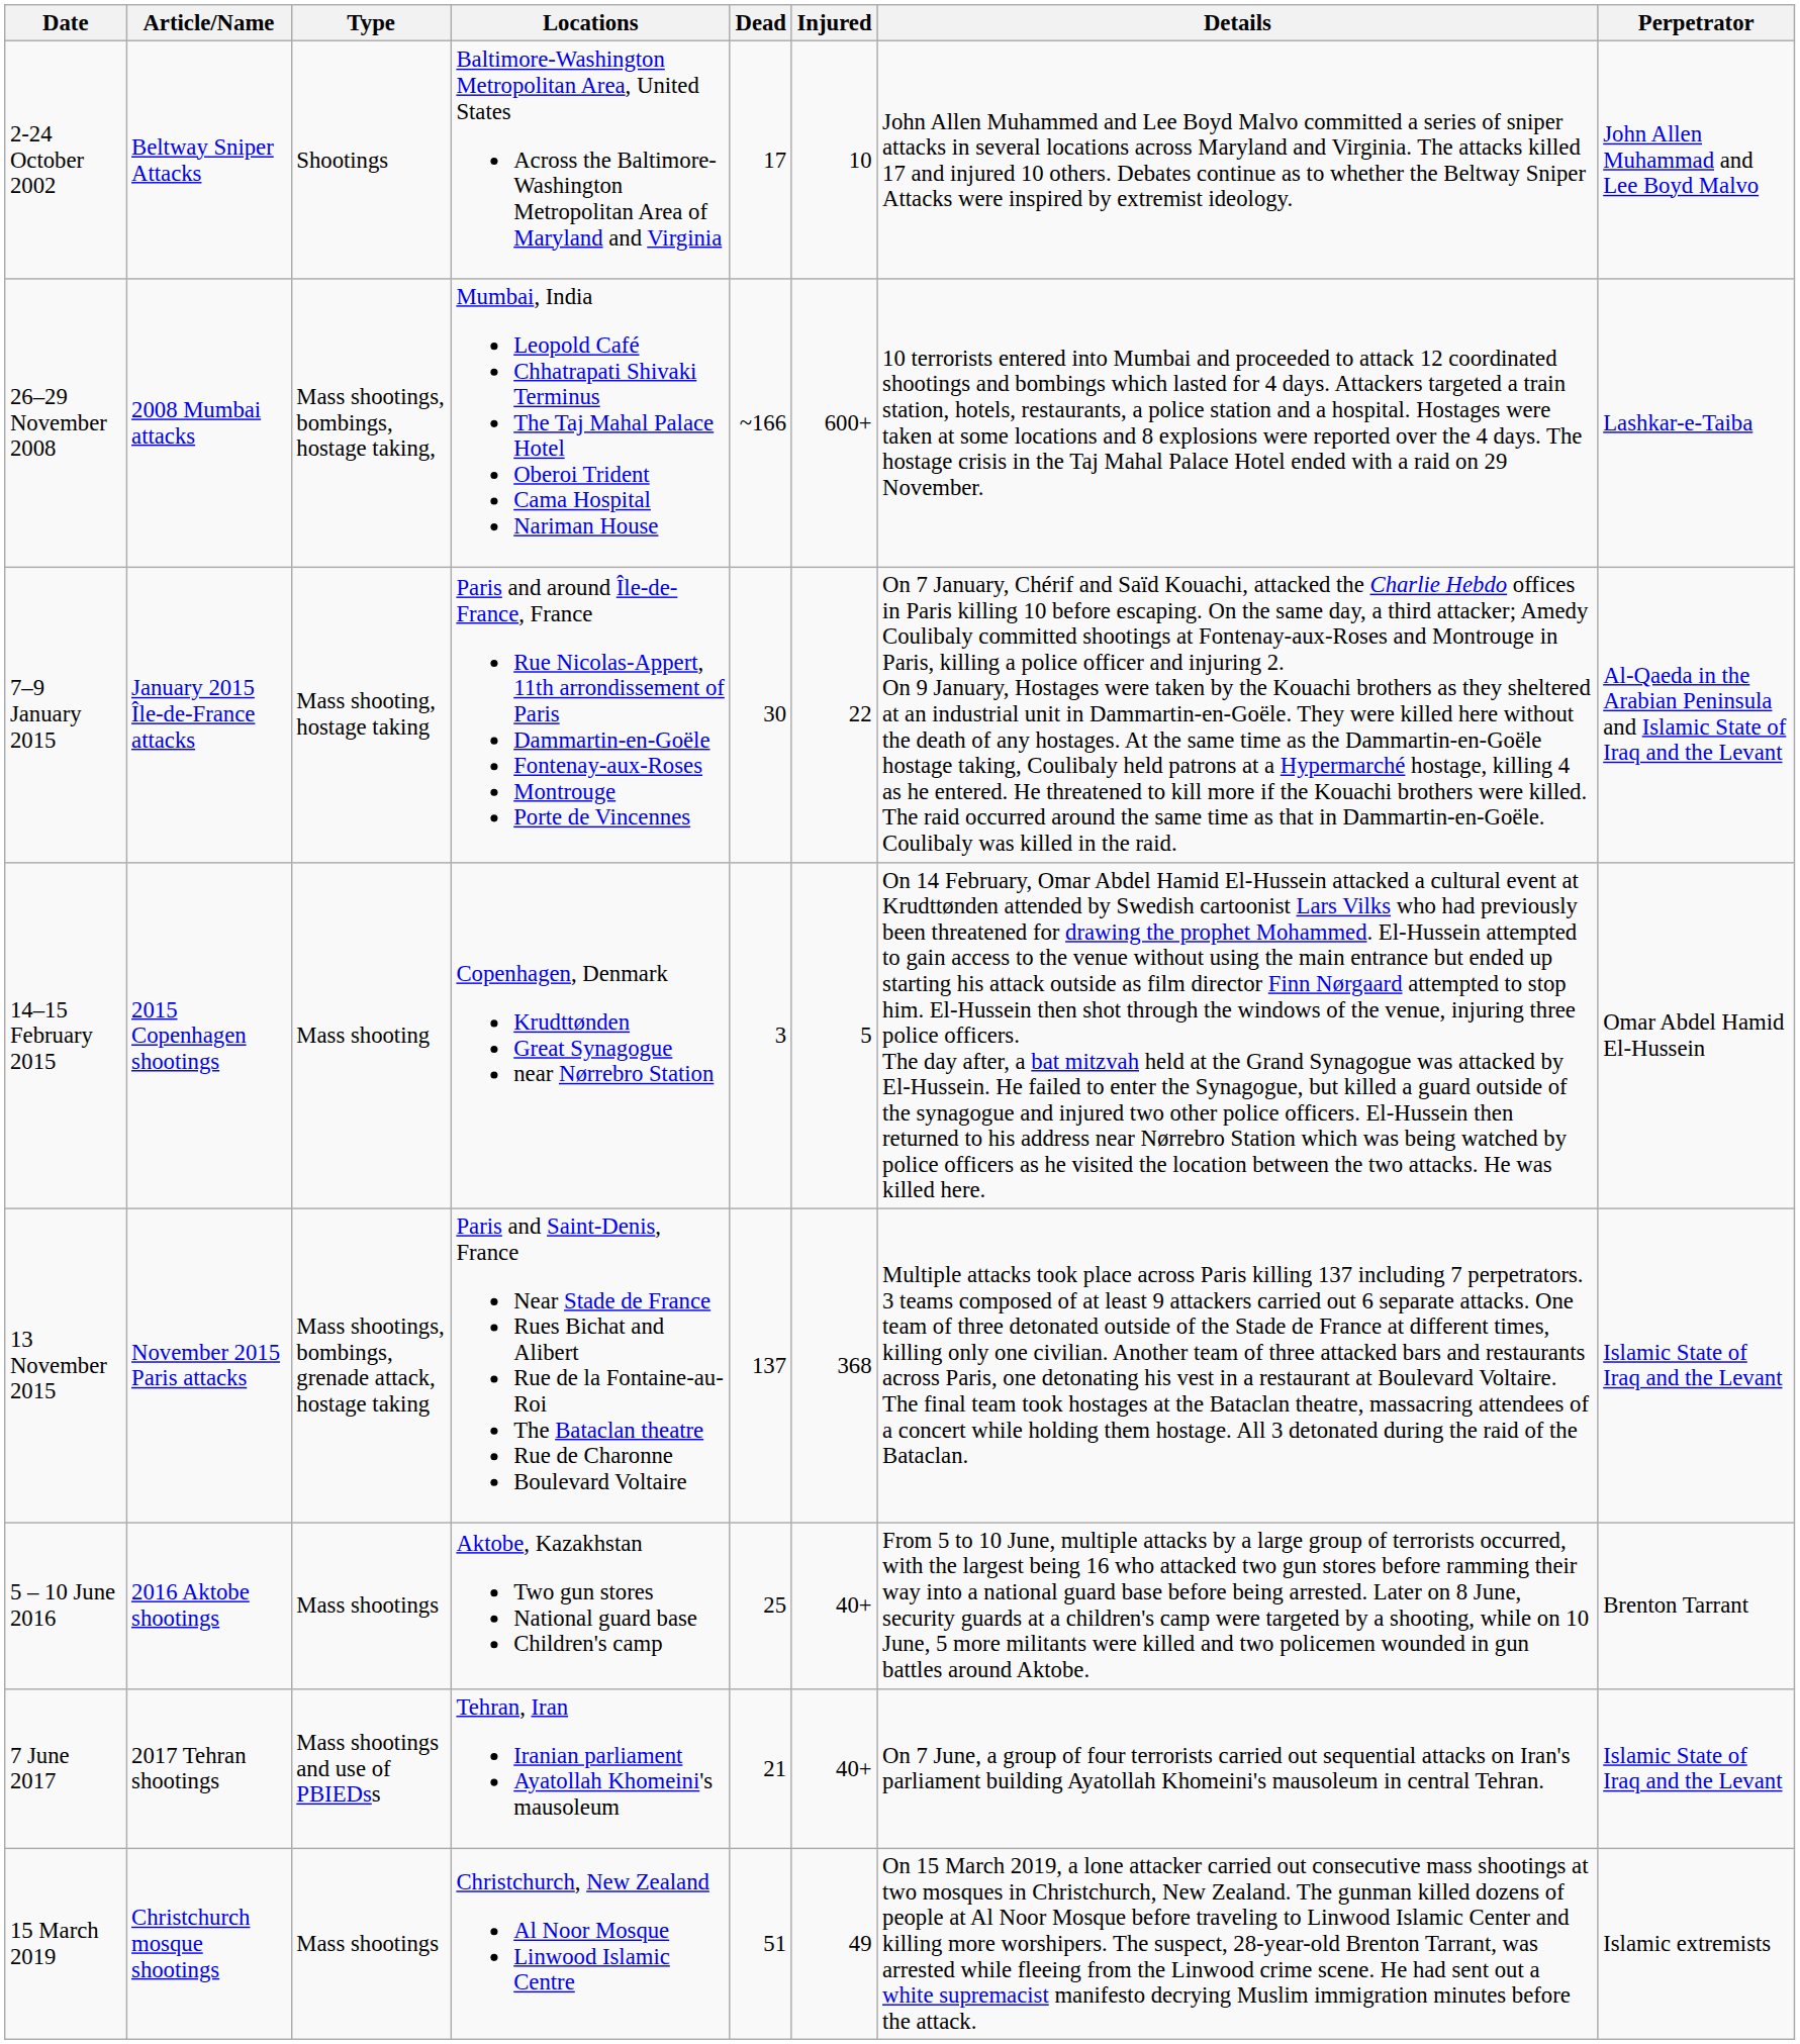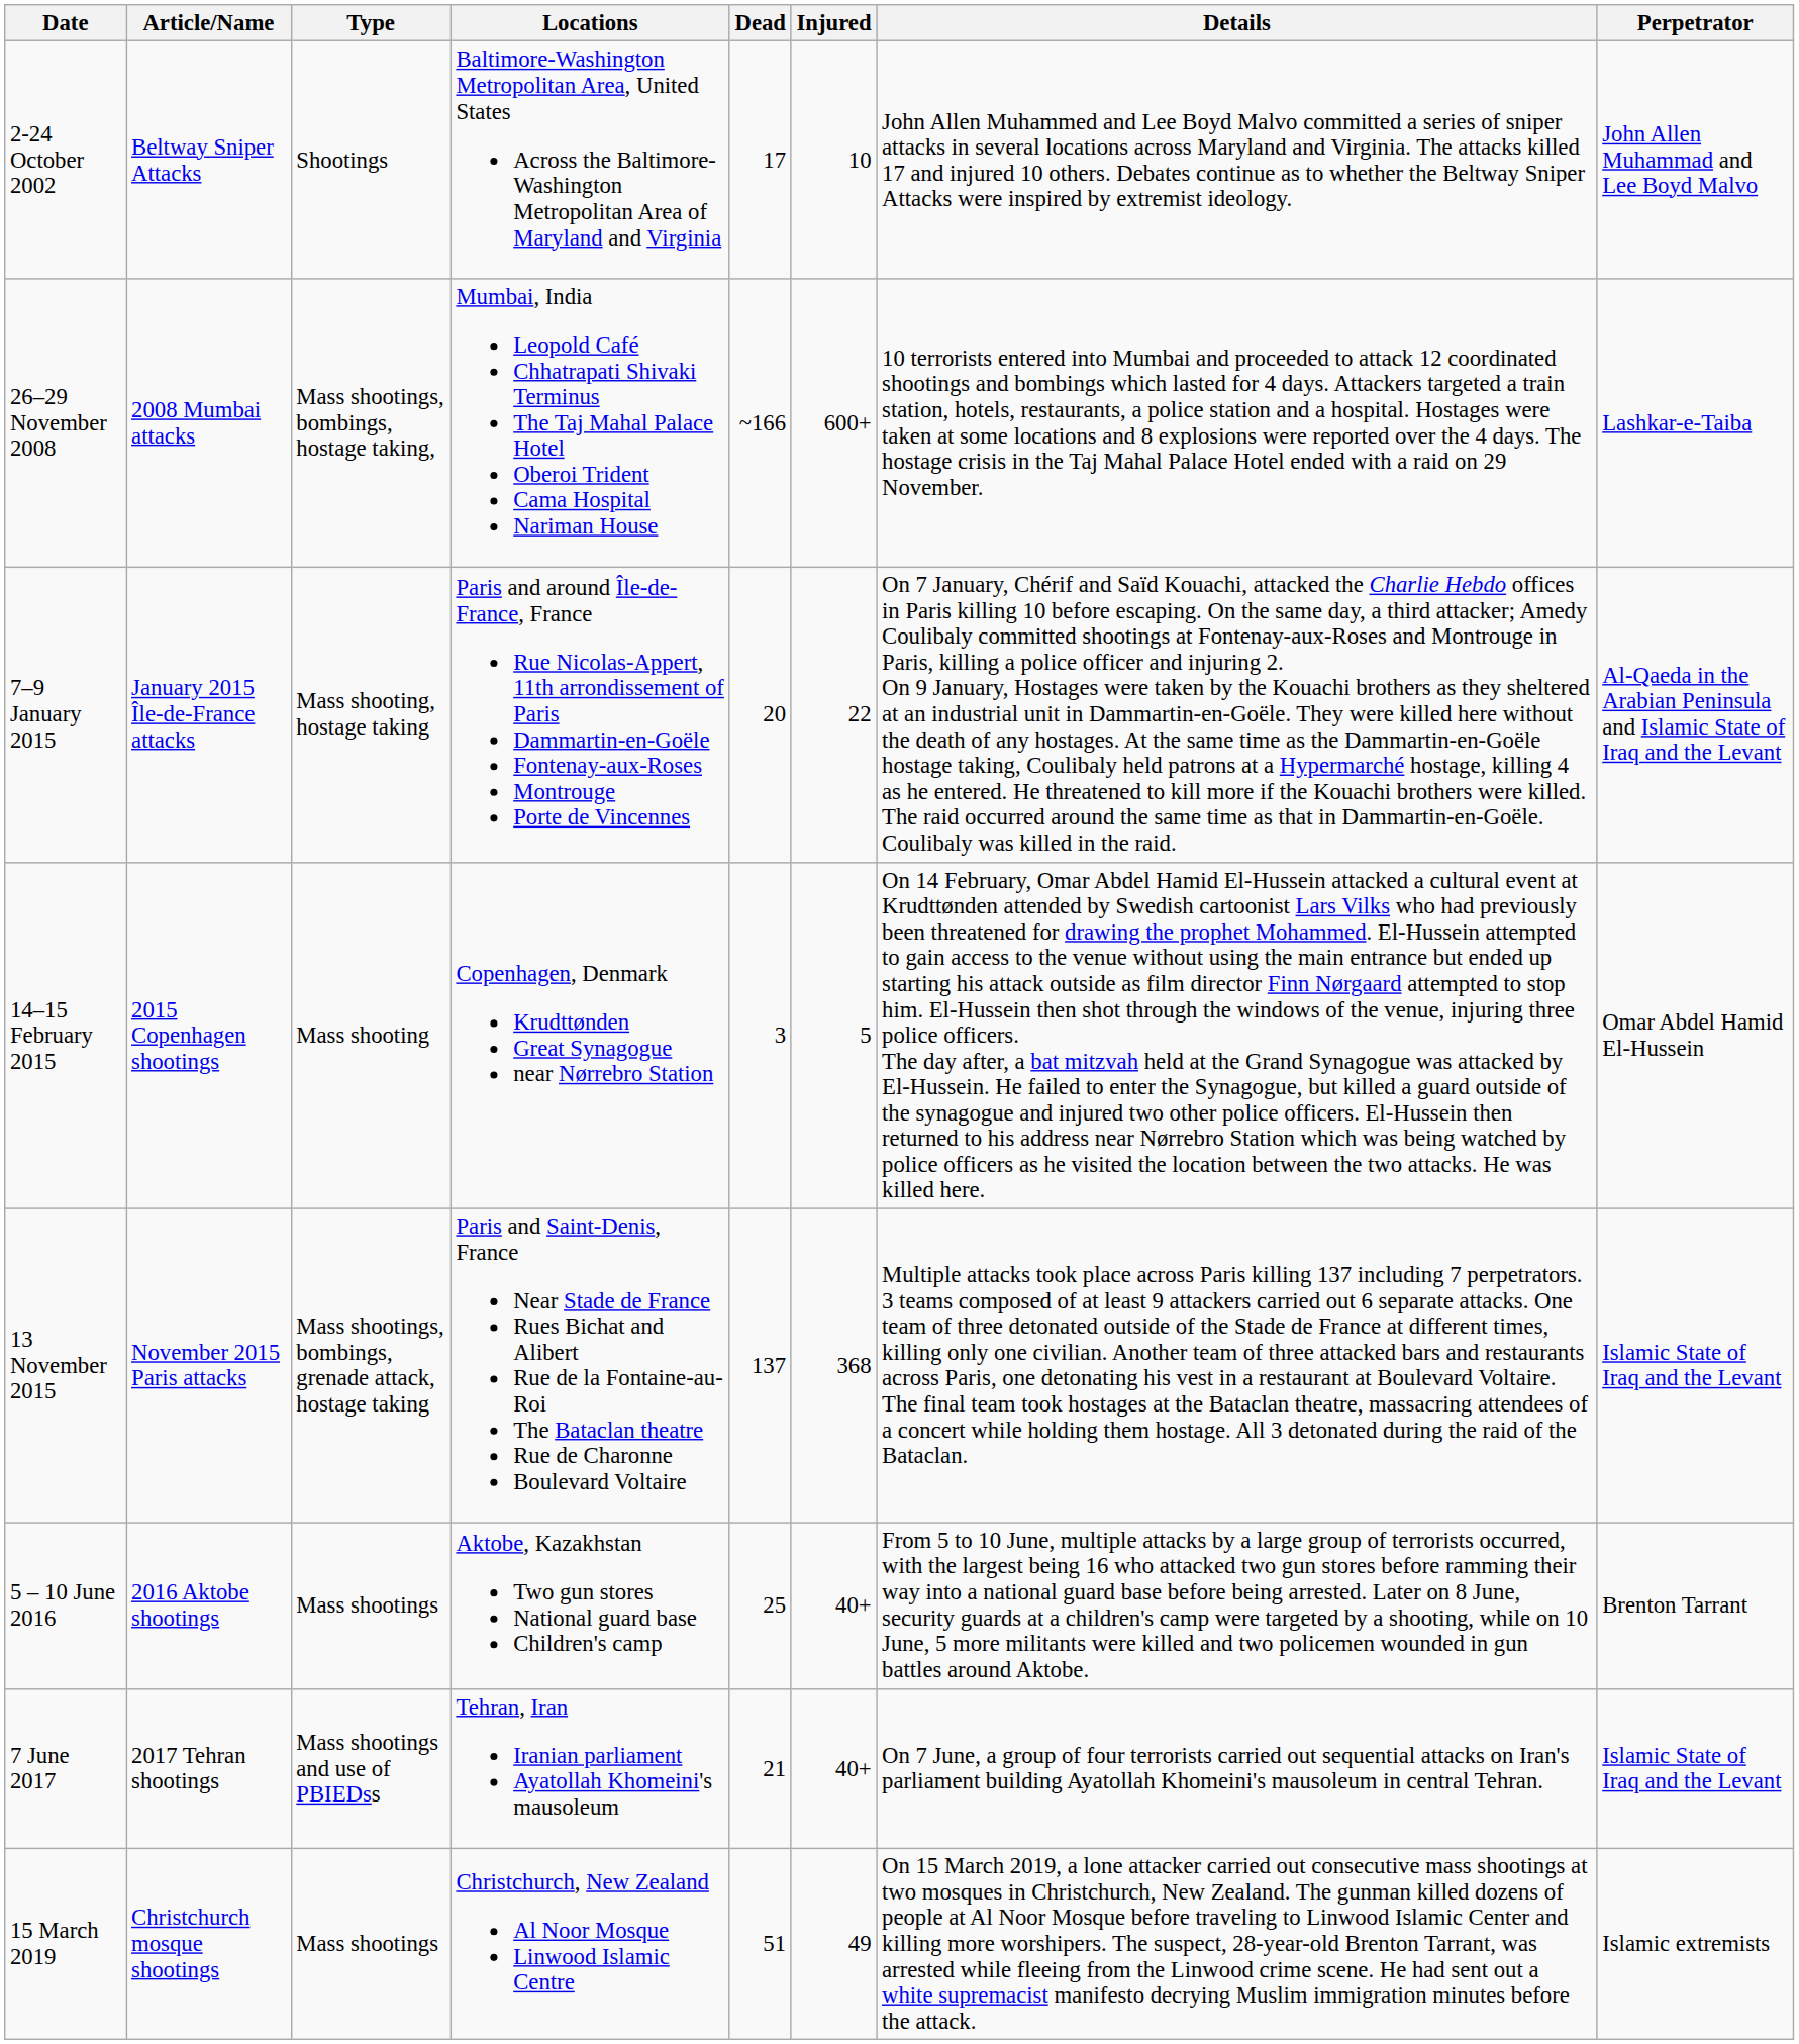 <table class="wikitable sortable">
 <tr>
 <th>Date</th>
 <th>Article/Name</th>
 <th>Type</th>
 <th>Locations</th>
 <th data-sort-type="number">Dead</th>
 <th data-sort-type="number">Injured</th>
 <th class="unsortable">Details</th>
 <th>Perpetrator</th>
 </tr>
 <tr>
 <td>2-24 October 2002</td>
 <td><a href='#'>Beltway Sniper Attacks</a></td>
 <td>Shootings</td>
 <td> <a href='#'>Baltimore-Washington Metropolitan Area</a>, United States<br><ul><li>Across the Baltimore-Washington Metropolitan Area of <a href='#'>Maryland</a> and <a href='#'>Virginia</a></li></ul></td>
 <td style="text-align:right;">17</td>
 <td style="text-align:right;">10</td>
 <td>John Allen Muhammed and Lee Boyd Malvo committed a series of sniper attacks in several locations across Maryland and Virginia. The attacks killed 17 and injured 10 others. Debates continue as to whether the Beltway Sniper Attacks were inspired by extremist ideology.</td>
 <td><a href='#'>John Allen Muhammad</a> and <a href='#'>Lee Boyd Malvo</a></td>
 </tr>
 <tr>
 <td>26–29 November 2008</td>
 <td><a href='#'>2008 Mumbai attacks</a></td>
 <td>Mass shootings, bombings, hostage taking,</td>
 <td> <a href='#'>Mumbai</a>, India<br><ul><li><a href='#'>Leopold Café</a></li><li><a href='#'>Chhatrapati Shivaki Terminus</a></li><li><a href='#'>The Taj Mahal Palace Hotel</a></li><li><a href='#'>Oberoi Trident</a></li><li><a href='#'>Cama Hospital</a></li><li><a href='#'>Nariman House</a></li></ul></td>
 <td style="text-align:right;">~166</td>
 <td style="text-align:right;">600+</td>
 <td>10 terrorists entered into Mumbai and proceeded to attack 12 coordinated shootings and bombings which lasted for 4 days. Attackers targeted a train station, hotels, restaurants, a police station and a hospital. Hostages were taken at some locations and 8 explosions were reported over the 4 days. The hostage crisis in the Taj Mahal Palace Hotel ended with a raid on 29 November.</td>
 <td><a href='#'>Lashkar-e-Taiba</a></td>
 </tr>
 <tr>
 <td>7–9 January 2015</td>
 <td><a href='#'>January 2015 Île-de-France attacks</a></td>
 <td>Mass shooting, hostage taking</td>
 <td> <a href='#'>Paris</a> and around <a href='#'>Île-de-France</a>, France<br><ul><li><a href='#'>Rue Nicolas-Appert</a>, <a href='#'>11th arrondissement of Paris</a></li><li><a href='#'>Dammartin-en-Goële</a></li><li><a href='#'>Fontenay-aux-Roses</a></li><li><a href='#'>Montrouge</a></li><li><a href='#'>Porte de Vincennes</a></li></ul></td>
-<td style="text-align:right;">30</td>
+<td style="text-align:right;">20</td>
 <td style="text-align:right;">22</td>
 <td>On 7 January, Chérif and Saïd Kouachi, attacked the <em><a href='#'>Charlie Hebdo</a></em> offices in Paris killing 10 before escaping. On the same day, a third attacker; Amedy Coulibaly committed shootings at Fontenay-aux-Roses and Montrouge in Paris, killing a police officer and injuring 2.<br>On 9 January, Hostages were taken by the Kouachi brothers as they sheltered at an industrial unit in Dammartin-en-Goële. They were killed here without the death of any hostages. At the same time as the Dammartin-en-Goële hostage taking, Coulibaly held patrons at a <a href='#'>Hypermarché</a> hostage, killing 4 as he entered. He threatened to kill more if the Kouachi brothers were killed. The raid occurred around the same time as that in Dammartin-en-Goële. Coulibaly was killed in the raid.</td>
 <td><a href='#'>Al-Qaeda in the Arabian Peninsula</a> and <a href='#'>Islamic State of Iraq and the Levant</a></td>
 </tr>
 <tr>
 <td>14–15 February 2015</td>
 <td><a href='#'>2015 Copenhagen shootings</a></td>
 <td>Mass shooting</td>
 <td> <a href='#'>Copenhagen</a>, Denmark<br><ul><li><a href='#'>Krudttønden</a></li><li><a href='#'>Great Synagogue</a></li><li>near <a href='#'>Nørrebro Station</a></li></ul></td>
 <td style="text-align:right;">3</td>
 <td style="text-align:right;">5</td>
 <td>On 14 February, Omar Abdel Hamid El-Hussein attacked a cultural event at Krudttønden attended by Swedish cartoonist <a href='#'>Lars Vilks</a> who had previously been threatened for <a href='#'>drawing the prophet Mohammed</a>.  El-Hussein attempted to gain access to the venue without using the main entrance but ended up starting his attack outside as film director <a href='#'>Finn Nørgaard</a> attempted to stop him. El-Hussein then shot through the windows of the venue, injuring three police officers.<br>The day after, a <a href='#'>bat mitzvah</a> held at the Grand Synagogue was attacked by El-Hussein. He failed to enter the Synagogue, but killed a guard outside of the synagogue and injured two other police officers. El-Hussein then returned to his address near Nørrebro Station which was being watched by police officers as he visited the location between the two attacks. He was killed here.</td>
 <td>Omar Abdel Hamid El-Hussein</td>
 </tr>
 <tr>
 <td>13 November 2015</td>
 <td><a href='#'>November 2015 Paris attacks</a></td>
 <td>Mass shootings, bombings, grenade attack, hostage taking</td>
 <td> <a href='#'>Paris</a> and <a href='#'>Saint-Denis</a>, France<br><ul><li>Near <a href='#'>Stade de France</a></li><li>Rues Bichat and Alibert</li><li>Rue de la Fontaine-au-Roi</li><li>The <a href='#'>Bataclan theatre</a></li><li>Rue de Charonne</li><li>Boulevard Voltaire</li></ul></td>
 <td style="text-align:right;">137</td>
 <td style="text-align:right;">368</td>
 <td>Multiple attacks took place across Paris killing 137 including 7 perpetrators.  3 teams composed of at least 9 attackers carried out 6 separate attacks. One team of three detonated outside of the Stade de France at different times, killing only one civilian. Another team of three attacked bars and restaurants across Paris, one detonating his vest in a restaurant at Boulevard Voltaire. The final team took hostages at the Bataclan theatre, massacring attendees of a concert while holding them hostage. All 3 detonated during the raid of the Bataclan.</td>
 <td><a href='#'>Islamic State of Iraq and the Levant</a></td>
 </tr>
 <tr>
 <td>5 – 10 June 2016</td>
 <td><a href='#'>2016 Aktobe shootings</a></td>
 <td>Mass shootings</td>
 <td> <a href='#'>Aktobe</a>, Kazakhstan<br><ul><li>Two gun stores</li><li>National guard base</li><li>Children's camp</li></ul></td>
 <td style="text-align:right;">25</td>
 <td style="text-align:right;">40+</td>
 <td>From 5 to 10 June, multiple attacks by a large group of terrorists occurred, with the largest being 16 who attacked two gun stores before ramming their way into a national guard base before being arrested. Later on 8 June, security guards at a children's camp were targeted by a shooting, while on 10 June, 5 more militants were killed and two policemen wounded in gun battles around Aktobe.</td>
 <td>Brenton Tarrant</td>
 </tr>
 <tr>
 <td>7 June 2017</td>
 <td>2017 Tehran shootings</td>
 <td>Mass shootings and use of <a href='#'>PBIEDs</a>s</td>
 <td> <a href='#'>Tehran</a>, <a href='#'>Iran</a><br><ul><li><a href='#'>Iranian parliament</a></li><li><a href='#'>Ayatollah Khomeini</a>'s mausoleum</li></ul></td>
 <td style="text-align:right;">21</td>
 <td style="text-align:right;">40+</td>
 <td>On 7 June, a group of four terrorists carried out sequential attacks on Iran's parliament building Ayatollah Khomeini's mausoleum in central Tehran.</td>
 <td><a href='#'>Islamic State of Iraq and the Levant</a></td>
 </tr>
 <tr>
 <td>15 March 2019</td>
 <td><a href='#'>Christchurch mosque shootings</a></td>
 <td>Mass shootings</td>
 <td> <a href='#'>Christchurch</a>, <a href='#'>New Zealand</a><br><ul><li><a href='#'>Al Noor Mosque</a></li><li><a href='#'>Linwood Islamic Centre</a></li></ul></td>
 <td style="text-align:right;">51</td>
 <td style="text-align:right;">49</td>
 <td>On 15 March 2019, a lone attacker carried out consecutive mass shootings at two mosques in Christchurch, New Zealand.  The gunman killed dozens of people at Al Noor Mosque before traveling to Linwood Islamic Center and killing more worshipers.  The suspect, 28-year-old Brenton Tarrant, was arrested while fleeing from the Linwood crime scene.  He had sent out a <a href='#'>white supremacist</a> manifesto decrying Muslim immigration minutes before the attack.</td>
 <td>Islamic extremists</td>
 </tr>
 </table>
